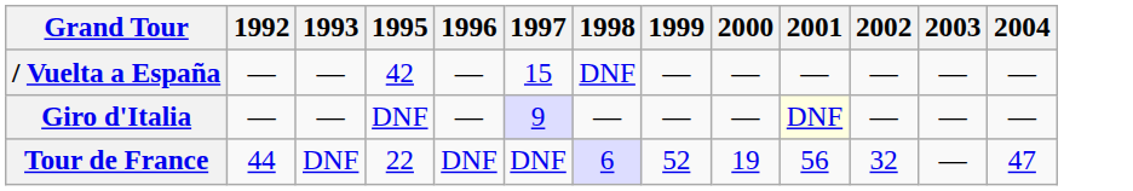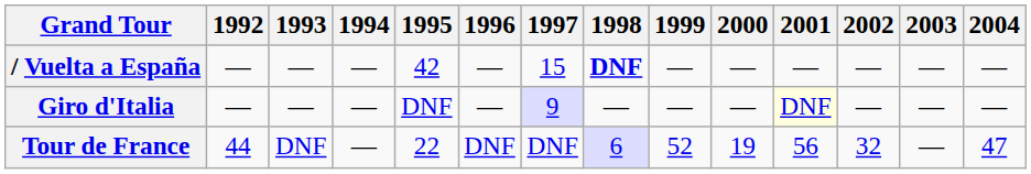 <table class="wikitable plainrowheaders">
 <tr>
 <th scope="col"><a href='#'>Grand Tour</a></th>
 <th scope="col">1992</th>
 <th scope="col">1993</th>
+<th scope="col">1994</th>
 <th scope="col">1995</th>
 <th scope="col">1996</th>
 <th scope="col">1997</th>
 <th scope="col">1998</th>
 <th scope="col">1999</th>
 <th scope="col">2000</th>
 <th scope="col">2001</th>
 <th scope="col">2002</th>
 <th scope="col">2003</th>
 <th scope="col">2004</th>
 </tr>
 <tr style="text-align:center;">
 <th scope="row">/ <a href='#'>Vuelta a España</a></th>
 <td>—</td>
 <td>—</td>
+<td>—</td>
 <td><a href='#'>42</a></td>
 <td>—</td>
 <td><a href='#'>15</a></td>
-<td><a href='#'>DNF</a></td>
+<td><strong><a href='#'>DNF</a></strong></td>
 <td>—</td>
 <td>—</td>
 <td>—</td>
 <td>—</td>
 <td>—</td>
 <td>—</td>
 </tr>
 <tr style="text-align:center;">
 <th scope="row"> <a href='#'>Giro d'Italia</a></th>
+<td>—</td>
 <td>—</td>
 <td>—</td>
 <td><a href='#'>DNF</a></td>
 <td>—</td>
 <td style="background:#ddf;"><a href='#'>9</a></td>
 <td>—</td>
 <td>—</td>
 <td>—</td>
 <td style="background: lightyellow;"><a href='#'>DNF</a></td>
 <td>—</td>
 <td>—</td>
 <td>—</td>
 </tr>
 <tr style="text-align:center;">
 <th scope="row"> <a href='#'>Tour de France</a></th>
 <td><a href='#'>44</a></td>
 <td><a href='#'>DNF</a></td>
+<td>—</td>
 <td><a href='#'>22</a></td>
 <td><a href='#'>DNF</a></td>
 <td><a href='#'>DNF</a></td>
 <td style="background:#ddf;"><a href='#'>6</a></td>
 <td><a href='#'>52</a></td>
 <td><a href='#'>19</a></td>
 <td><a href='#'>56</a></td>
 <td><a href='#'>32</a></td>
 <td>—</td>
 <td><a href='#'>47</a></td>
 </tr>
 </table>
